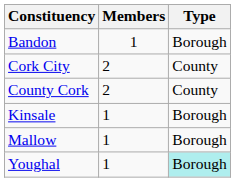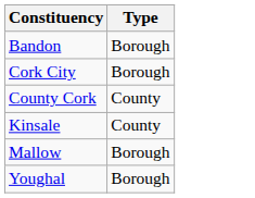 <table class="wikitable sortable">
 <tr>
 <th>Constituency</th>
-<th>Members</th>
 <th>Type</th>
 </tr>
 <tr>
 <td><a href='#'>Bandon</a></td>
-<td align="center">1</td>
 <td>Borough</td>
 </tr>
 <tr>
 <td><a href='#'>Cork City</a></td>
-<td>2</td>
-<td>County</td>
+<td>Borough</td>
 </tr>
 <tr>
 <td><a href='#'>County Cork</a></td>
-<td>2</td>
 <td>County</td>
 </tr>
 <tr>
 <td><a href='#'>Kinsale</a></td>
-<td>1</td>
-<td>Borough</td>
+<td>County</td>
 </tr>
 <tr>
 <td><a href='#'>Mallow</a></td>
-<td>1</td>
 <td>Borough</td>
 </tr>
 <tr>
 <td><a href='#'>Youghal</a></td>
-<td>1</td>
-<td style="background: paleturquoise;">Borough</td>
+<td>Borough</td>
 </tr>
 </table>
